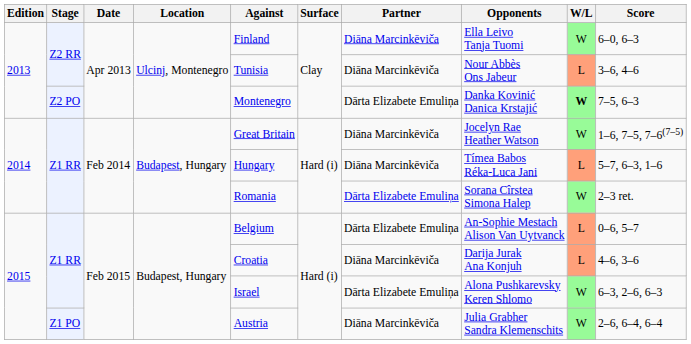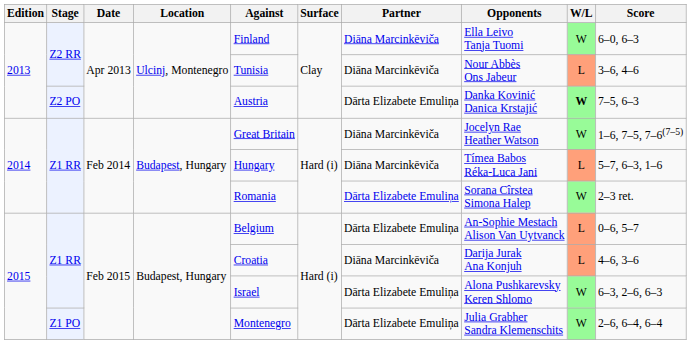 <table class=wikitable>
 <tr>
 <th>Edition</th>
 <th>Stage</th>
 <th>Date</th>
 <th>Location</th>
 <th>Against</th>
 <th>Surface</th>
 <th>Partner</th>
 <th>Opponents</th>
 <th>W/L</th>
 <th>Score</th>
 </tr>
 <tr style=>
 <td rowspan="3"><a href='#'>2013</a></td>
 <td rowspan="2" bgcolor=ecf2ff><a href='#'>Z2 RR</a></td>
 <td rowspan="3">Apr 2013</td>
 <td rowspan="3"><a href='#'>Ulcinj</a>, Montenegro</td>
 <td> <a href='#'>Finland</a></td>
 <td rowspan="3">Clay</td>
 <td><a href='#'>Diāna Marcinkēviča</a></td>
 <td><a href='#'>Ella Leivo</a> <br> <a href='#'>Tanja Tuomi</a></td>
 <td style="text-align:center; background:#98fb98;">W</td>
 <td>6–0, 6–3</td>
 </tr>
 <tr style=>
 <td> <a href='#'>Tunisia</a></td>
 <td>Diāna Marcinkēviča</td>
 <td><a href='#'>Nour Abbès</a> <br> <a href='#'>Ons Jabeur</a></td>
 <td style="text-align:center; background:#ffa07a;">L</td>
 <td>3–6, 4–6</td>
 </tr>
 <tr style=>
 <td bgcolor=ecf2ff><a href='#'>Z2 PO</a></td>
-<td> <a href='#'>Montenegro</a></td>
+<td> <a href='#'>Austria</a></td>
 <td>Dārta Elizabete Emuliņa</td>
 <td><a href='#'>Danka Kovinić</a> <br> <a href='#'>Danica Krstajić</a></td>
 <td style="text-align:center; background:#98fb98;"><strong>W</strong></td>
 <td>7–5, 6–3</td>
 </tr>
 <tr style=>
 <td rowspan="3"><a href='#'>2014</a></td>
 <td rowspan="3" bgcolor=ecf2ff><a href='#'>Z1 RR</a></td>
 <td rowspan="3">Feb 2014</td>
 <td rowspan="3"><a href='#'>Budapest</a>, Hungary</td>
 <td> <a href='#'>Great Britain</a></td>
 <td rowspan="3">Hard (i)</td>
 <td>Diāna Marcinkēviča</td>
 <td><a href='#'>Jocelyn Rae</a> <br> <a href='#'>Heather Watson</a></td>
 <td style="text-align:center; background:#98fb98;">W</td>
 <td>1–6, 7–5, 7–6<sup>(7–5)</sup></td>
 </tr>
 <tr style=>
 <td> <a href='#'>Hungary</a></td>
 <td>Diāna Marcinkēviča</td>
 <td><a href='#'>Tímea Babos</a> <br> <a href='#'>Réka-Luca Jani</a></td>
 <td style="text-align:center; background:#ffa07a;">L</td>
 <td>5–7, 6–3, 1–6</td>
 </tr>
 <tr style=>
 <td> <a href='#'>Romania</a></td>
 <td><a href='#'>Dārta Elizabete Emuliņa</a></td>
 <td><a href='#'>Sorana Cîrstea</a> <br> <a href='#'>Simona Halep</a></td>
 <td style="text-align:center; background:#98fb98;">W</td>
 <td>2–3 ret.</td>
 </tr>
 <tr style=>
 <td rowspan="4"><a href='#'>2015</a></td>
 <td rowspan="3" bgcolor=ecf2ff><a href='#'>Z1 RR</a></td>
 <td rowspan="4">Feb 2015</td>
 <td rowspan="4">Budapest, Hungary</td>
 <td> <a href='#'>Belgium</a></td>
 <td rowspan="4">Hard (i)</td>
 <td>Dārta Elizabete Emuliņa</td>
 <td nowrap><a href='#'>An-Sophie Mestach</a> <br> <a href='#'>Alison Van Uytvanck</a></td>
 <td style="text-align:center; background:#ffa07a;">L</td>
 <td>0–6, 5–7</td>
 </tr>
 <tr style=>
 <td> <a href='#'>Croatia</a></td>
 <td>Diāna Marcinkēviča</td>
 <td><a href='#'>Darija Jurak</a> <br> <a href='#'>Ana Konjuh</a></td>
 <td style="text-align:center; background:#ffa07a;">L</td>
 <td>4–6, 3–6</td>
 </tr>
 <tr style=>
 <td> <a href='#'>Israel</a></td>
 <td>Dārta Elizabete Emuliņa</td>
 <td><a href='#'>Alona Pushkarevsky</a> <br> <a href='#'>Keren Shlomo</a></td>
 <td style="text-align:center; background:#98fb98;">W</td>
 <td>6–3, 2–6, 6–3</td>
 </tr>
 <tr style=>
 <td bgcolor=ecf2ff><a href='#'>Z1 PO</a></td>
-<td> <a href='#'>Austria</a></td>
-<td>Diāna Marcinkēviča</td>
+<td> <a href='#'>Montenegro</a></td>
+<td>Dārta Elizabete Emuliņa</td>
 <td><a href='#'>Julia Grabher</a> <br> <a href='#'>Sandra Klemenschits</a></td>
 <td style="text-align:center; background:#98fb98;">W</td>
 <td>2–6, 6–4, 6–4</td>
 </tr>
 </table>
